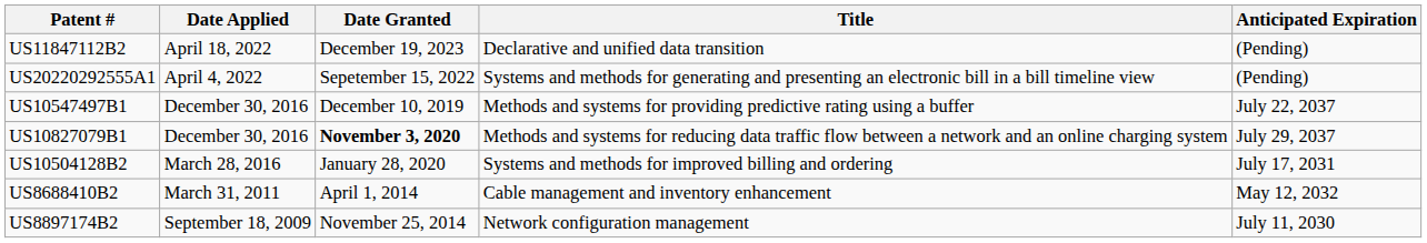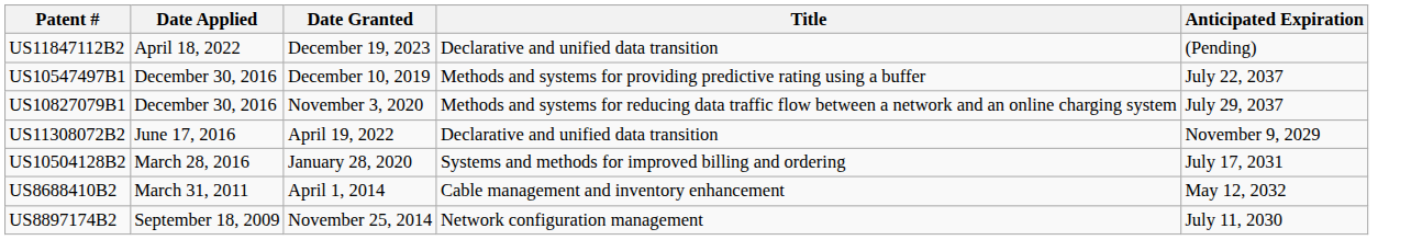 <table class="wikitable sortable">
 <tr>
 <th scope="col">Patent #</th>
 <th scope="col">Date Applied</th>
 <th scope="col">Date Granted</th>
 <th scope="col">Title</th>
 <th scope="col">Anticipated Expiration</th>
 </tr>
 <tr>
 <td>US11847112B2</td>
 <td>April 18, 2022</td>
 <td>December 19, 2023</td>
 <td>Declarative and unified data transition</td>
 <td>(Pending)</td>
 </tr>
 <tr>
-<td>US20220292555A1</td>
-<td>April 4, 2022</td>
-<td>Sepetember 15, 2022</td>
-<td>Systems and methods for generating and presenting an electronic bill in a bill timeline view</td>
-<td>(Pending)</td>
-</tr>
-<tr>
 <td>US10547497B1</td>
 <td>December 30, 2016</td>
 <td>December 10, 2019</td>
 <td>Methods and systems for providing predictive rating using a buffer</td>
 <td>July 22, 2037</td>
 </tr>
 <tr>
 <td>US10827079B1</td>
 <td>December 30, 2016</td>
-<td><strong>November 3, 2020</strong></td>
+<td>November 3, 2020</td>
 <td>Methods and systems for reducing data traffic flow between a network and an online charging system</td>
 <td>July 29, 2037</td>
+</tr>
+<tr>
+<td>US11308072B2</td>
+<td>June 17, 2016</td>
+<td>April 19, 2022</td>
+<td>Declarative and unified data transition</td>
+<td>November 9, 2029</td>
 </tr>
 <tr>
 <td>US10504128B2</td>
 <td>March 28, 2016</td>
 <td>January 28, 2020</td>
 <td>Systems and methods for improved billing and ordering</td>
 <td>July 17, 2031</td>
 </tr>
 <tr>
 <td>US8688410B2</td>
 <td>March 31, 2011</td>
 <td>April 1, 2014</td>
 <td>Cable management and inventory enhancement</td>
 <td>May 12, 2032</td>
 </tr>
 <tr>
 <td>US8897174B2</td>
 <td>September 18, 2009</td>
 <td>November 25, 2014</td>
 <td>Network configuration management</td>
 <td>July 11, 2030</td>
 </tr>
 </table>
